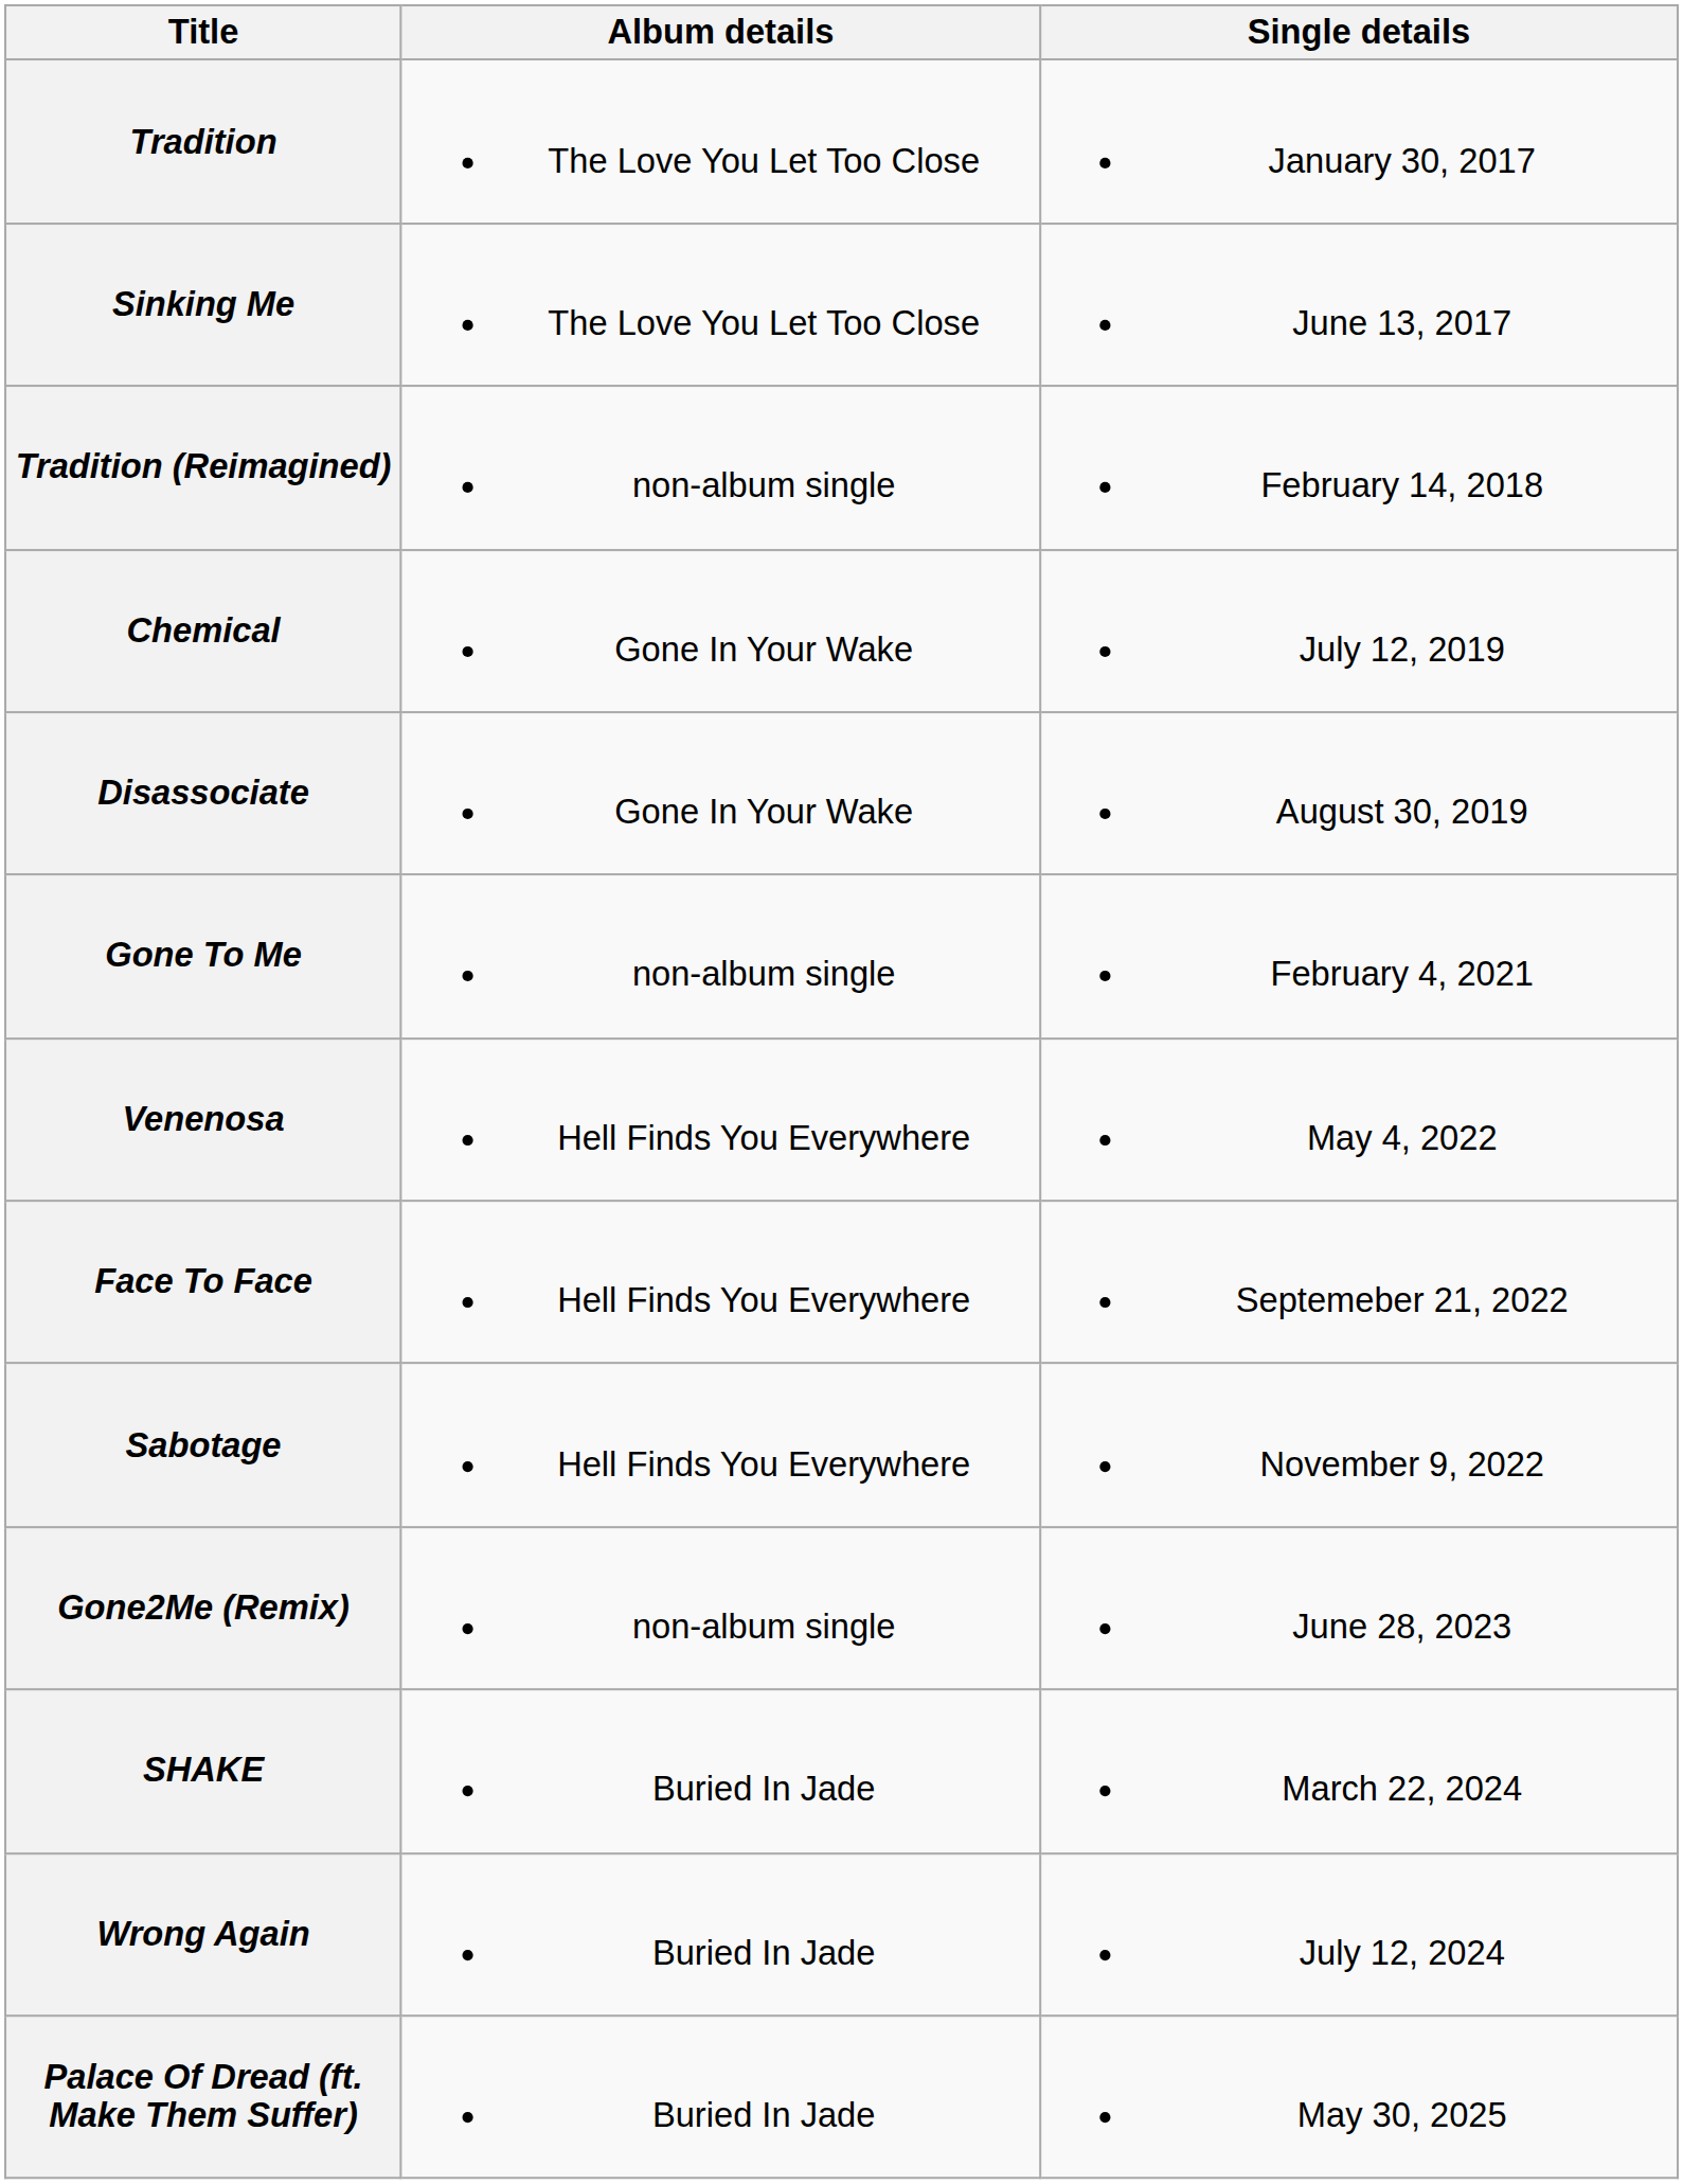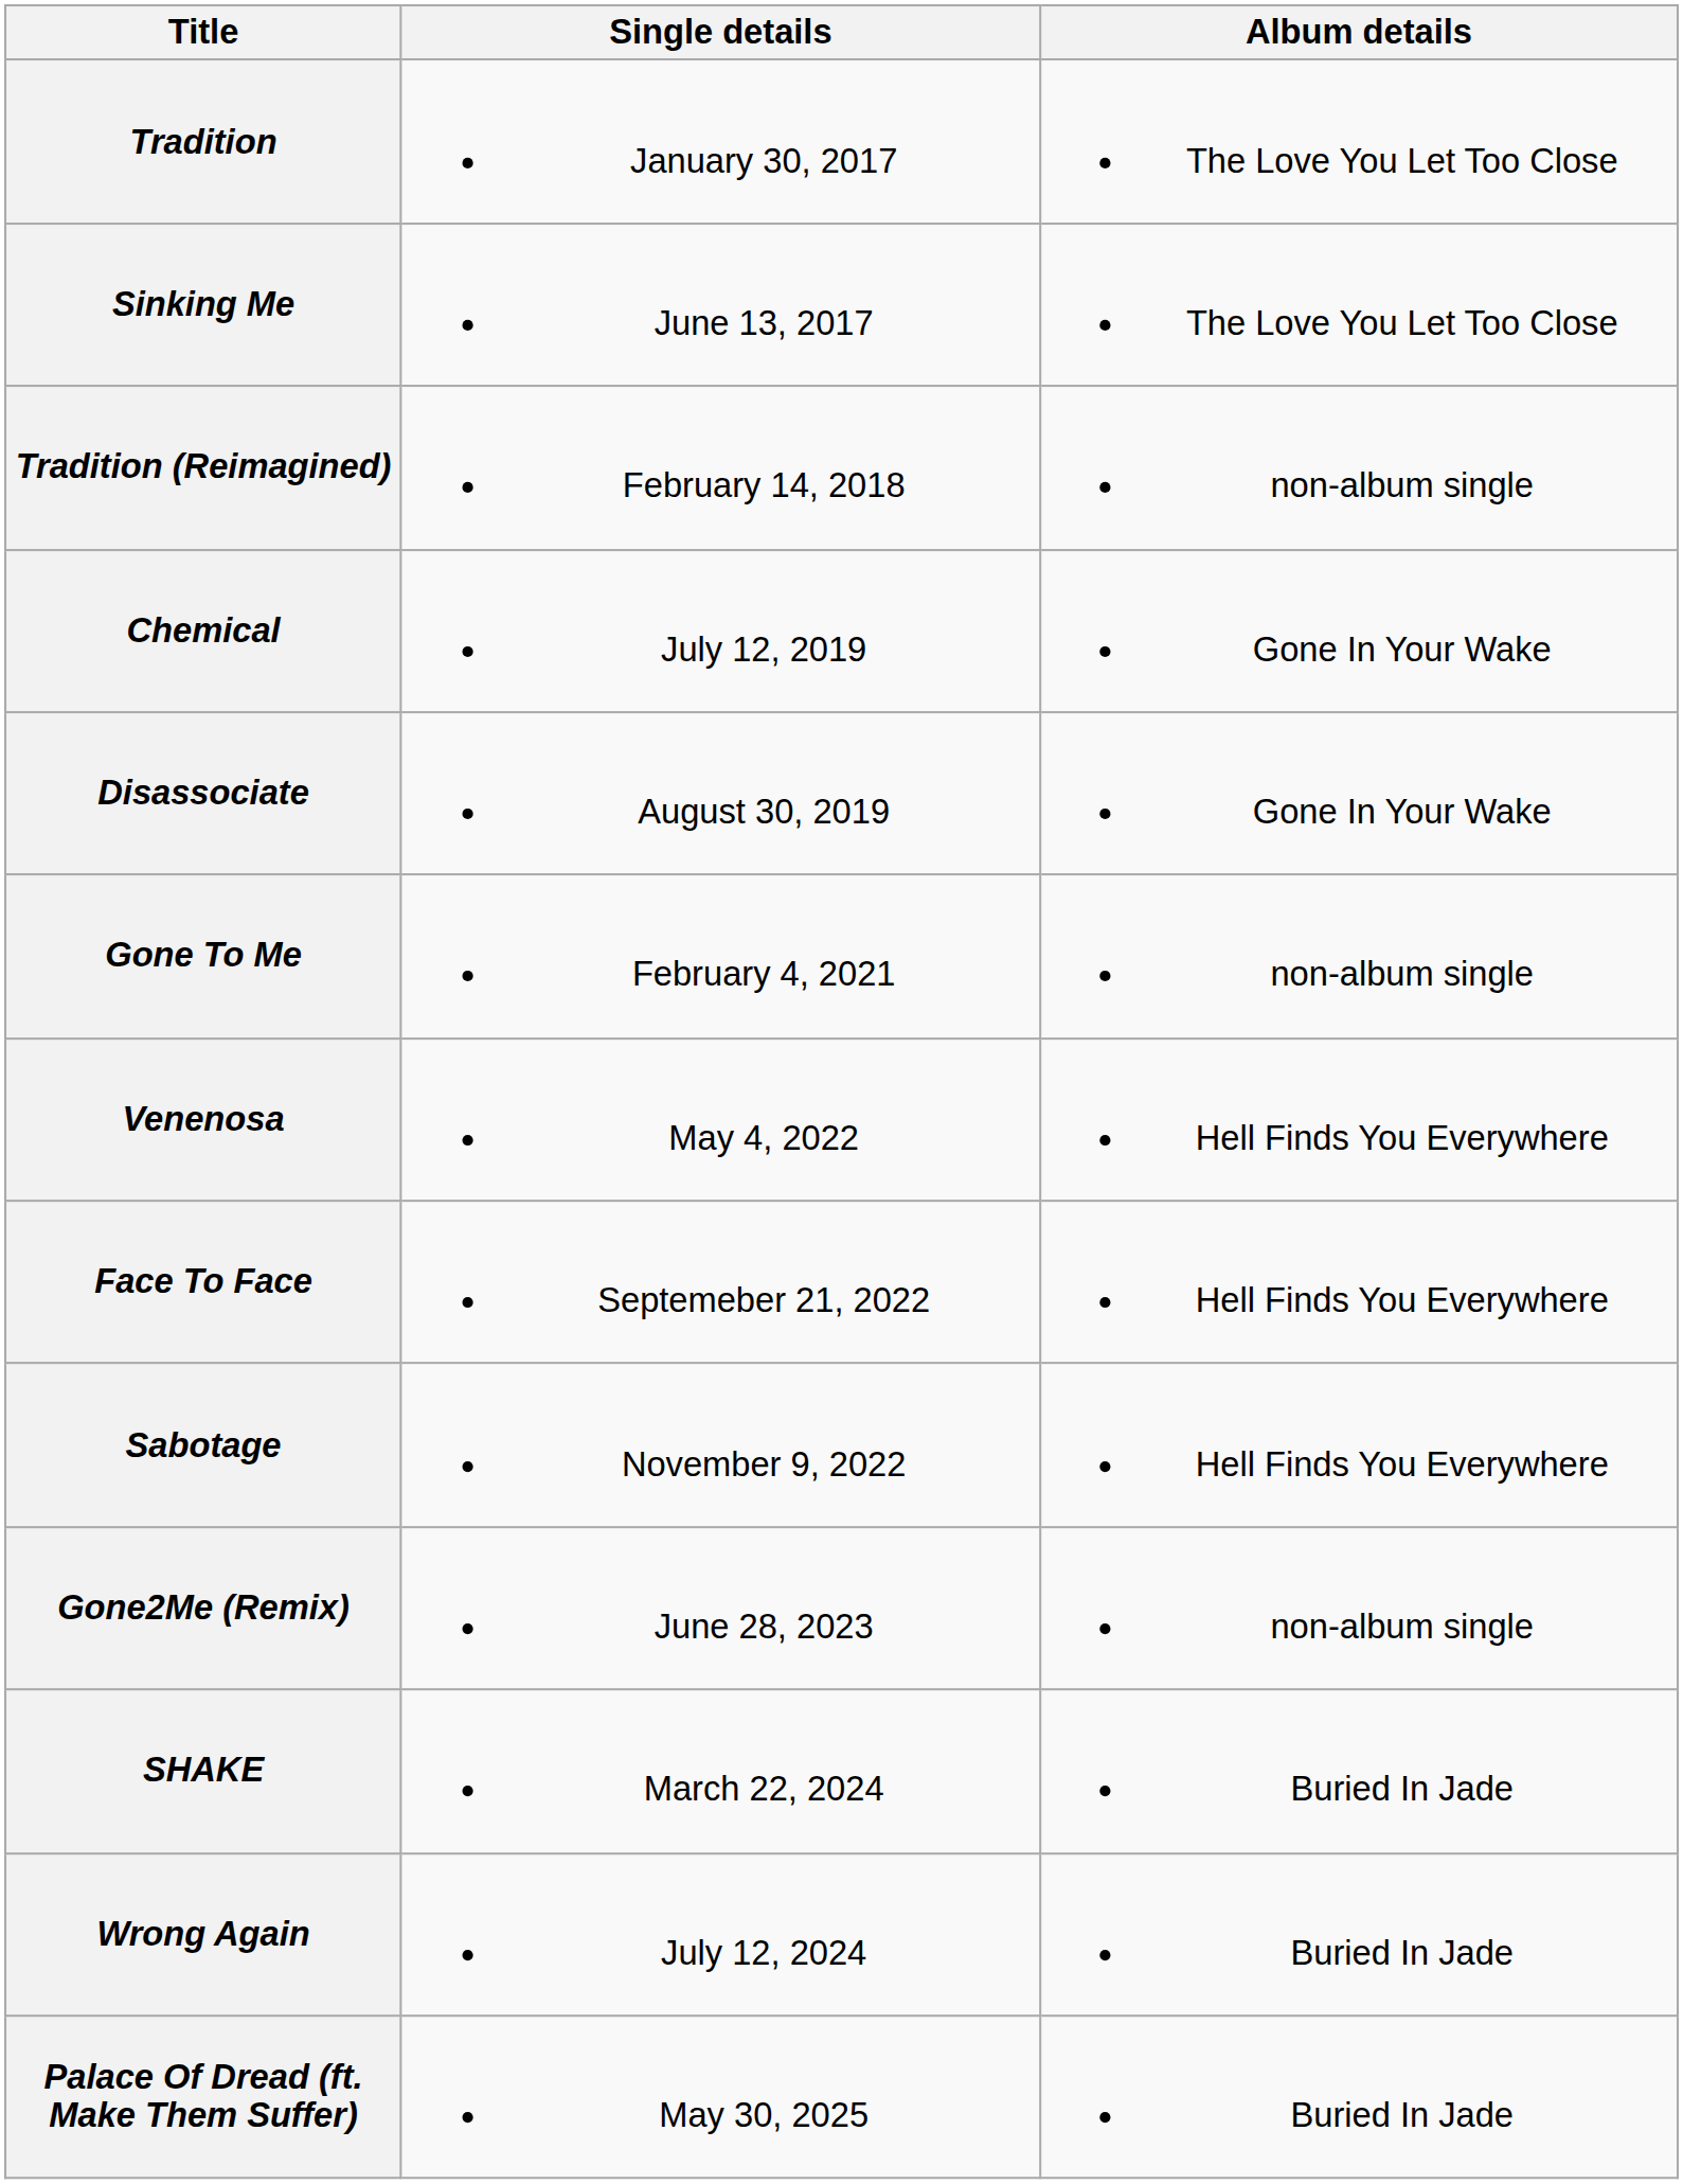 <table class="wikitable plainrowheaders" style="text-align:center;" border="1">
 <tr>
 <th scope="col" style="width:11em;">Title</th>
+<th scope="col" style="width:18em;">Single details</th>
 <th scope="col" style="width:18em;">Album details</th>
-<th scope="col" style="width:18em;">Single details</th>
 </tr>
 <tr>
 <th scope="row"><em>Tradition</em></th>
+<td><br><ul><li>January 30, 2017</li></ul></td>
 <td><br><ul><li>The Love You Let Too Close</li></ul></td>
-<td><br><ul><li>January 30, 2017</li></ul></td>
 </tr>
 <tr>
 <th scope="row"><em>Sinking Me</em></th>
+<td><br><ul><li>June 13, 2017</li></ul></td>
 <td><br><ul><li>The Love You Let Too Close</li></ul></td>
-<td><br><ul><li>June 13, 2017</li></ul></td>
 </tr>
 <tr>
 <th scope="row"><em>Tradition (Reimagined)</em></th>
+<td><br><ul><li>February 14, 2018</li></ul></td>
 <td><br><ul><li>non-album single</li></ul></td>
-<td><br><ul><li>February 14, 2018</li></ul></td>
 </tr>
 <tr>
 <th scope="row"><em>Chemical</em></th>
+<td><br><ul><li>July 12, 2019</li></ul></td>
 <td><br><ul><li>Gone In Your Wake</li></ul></td>
-<td><br><ul><li>July 12, 2019</li></ul></td>
 </tr>
 <tr>
 <th scope="row"><em>Disassociate</em></th>
+<td><br><ul><li>August 30, 2019</li></ul></td>
 <td><br><ul><li>Gone In Your Wake</li></ul></td>
-<td><br><ul><li>August 30, 2019</li></ul></td>
 </tr>
 <tr>
 <th scope="row"><em>Gone To Me</em></th>
+<td><br><ul><li>February 4, 2021</li></ul></td>
 <td><br><ul><li>non-album single</li></ul></td>
-<td><br><ul><li>February 4, 2021</li></ul></td>
 </tr>
 <tr>
 <th scope="row"><em>Venenosa</em></th>
+<td><br><ul><li>May 4, 2022</li></ul></td>
 <td><br><ul><li>Hell Finds You Everywhere</li></ul></td>
-<td><br><ul><li>May 4, 2022</li></ul></td>
 </tr>
 <tr>
 <th scope="row"><em>Face To Face</em></th>
+<td><br><ul><li>Septemeber 21, 2022</li></ul></td>
 <td><br><ul><li>Hell Finds You Everywhere</li></ul></td>
-<td><br><ul><li>Septemeber 21, 2022</li></ul></td>
 </tr>
 <tr>
 <th scope="row"><em>Sabotage</em></th>
+<td><br><ul><li>November 9, 2022</li></ul></td>
 <td><br><ul><li>Hell Finds You Everywhere</li></ul></td>
-<td><br><ul><li>November 9, 2022</li></ul></td>
 </tr>
 <tr>
 <th scope="row"><em>Gone2Me (Remix)</em></th>
+<td><br><ul><li>June 28, 2023</li></ul></td>
 <td><br><ul><li>non-album single</li></ul></td>
-<td><br><ul><li>June 28, 2023</li></ul></td>
 </tr>
 <tr>
 <th scope="row"><em>SHAKE</em></th>
+<td><br><ul><li>March 22, 2024</li></ul></td>
 <td><br><ul><li>Buried In Jade</li></ul></td>
-<td><br><ul><li>March 22, 2024</li></ul></td>
 </tr>
 <tr>
 <th scope="row"><em>Wrong Again</em></th>
+<td><br><ul><li>July 12, 2024</li></ul></td>
 <td><br><ul><li>Buried In Jade</li></ul></td>
-<td><br><ul><li>July 12, 2024</li></ul></td>
 </tr>
 <tr>
 <th scope="row"><em>Palace Of Dread (ft. Make Them Suffer)</em></th>
+<td><br><ul><li>May 30, 2025</li></ul></td>
 <td><br><ul><li>Buried In Jade</li></ul></td>
-<td><br><ul><li>May 30, 2025</li></ul></td>
 </tr>
 </table>
